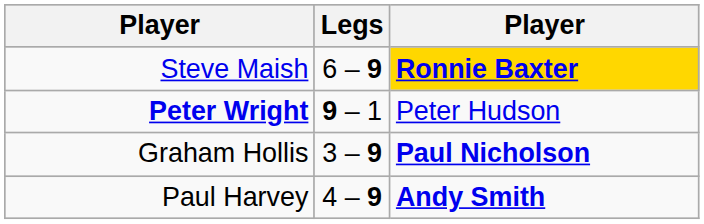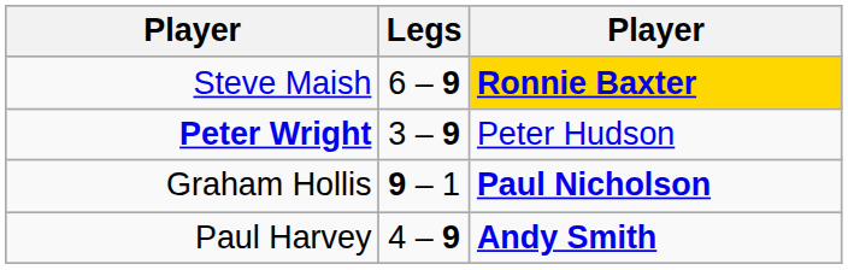 <table class=wikitable style="text-align:center">
 <tr>
 <th width=177>Player</th>
 <th width=36>Legs</th>
 <th width=177>Player</th>
 </tr>
 <tr align=left>
 <td align=right><a href='#'>Steve Maish</a> </td>
 <td align=center>6 – <strong>9</strong></td>
 <td style="background: gold;"> <strong><a href='#'>Ronnie Baxter</a></strong></td>
 </tr>
 <tr align=left>
 <td align=right><strong><a href='#'>Peter Wright</a></strong> </td>
-<td align=center><strong>9</strong> – 1</td>
+<td align=center>3 – <strong>9</strong></td>
 <td> <a href='#'>Peter Hudson</a></td>
 </tr>
 <tr align=left>
 <td align=right>Graham Hollis </td>
-<td align=center>3 – <strong>9</strong></td>
+<td align=center><strong>9</strong> – 1</td>
 <td> <strong><a href='#'>Paul Nicholson</a></strong></td>
 </tr>
 <tr align=left>
 <td align=right>Paul Harvey </td>
 <td align=center>4 – <strong>9</strong></td>
 <td> <strong><a href='#'>Andy Smith</a></strong></td>
 </tr>
 </table>
